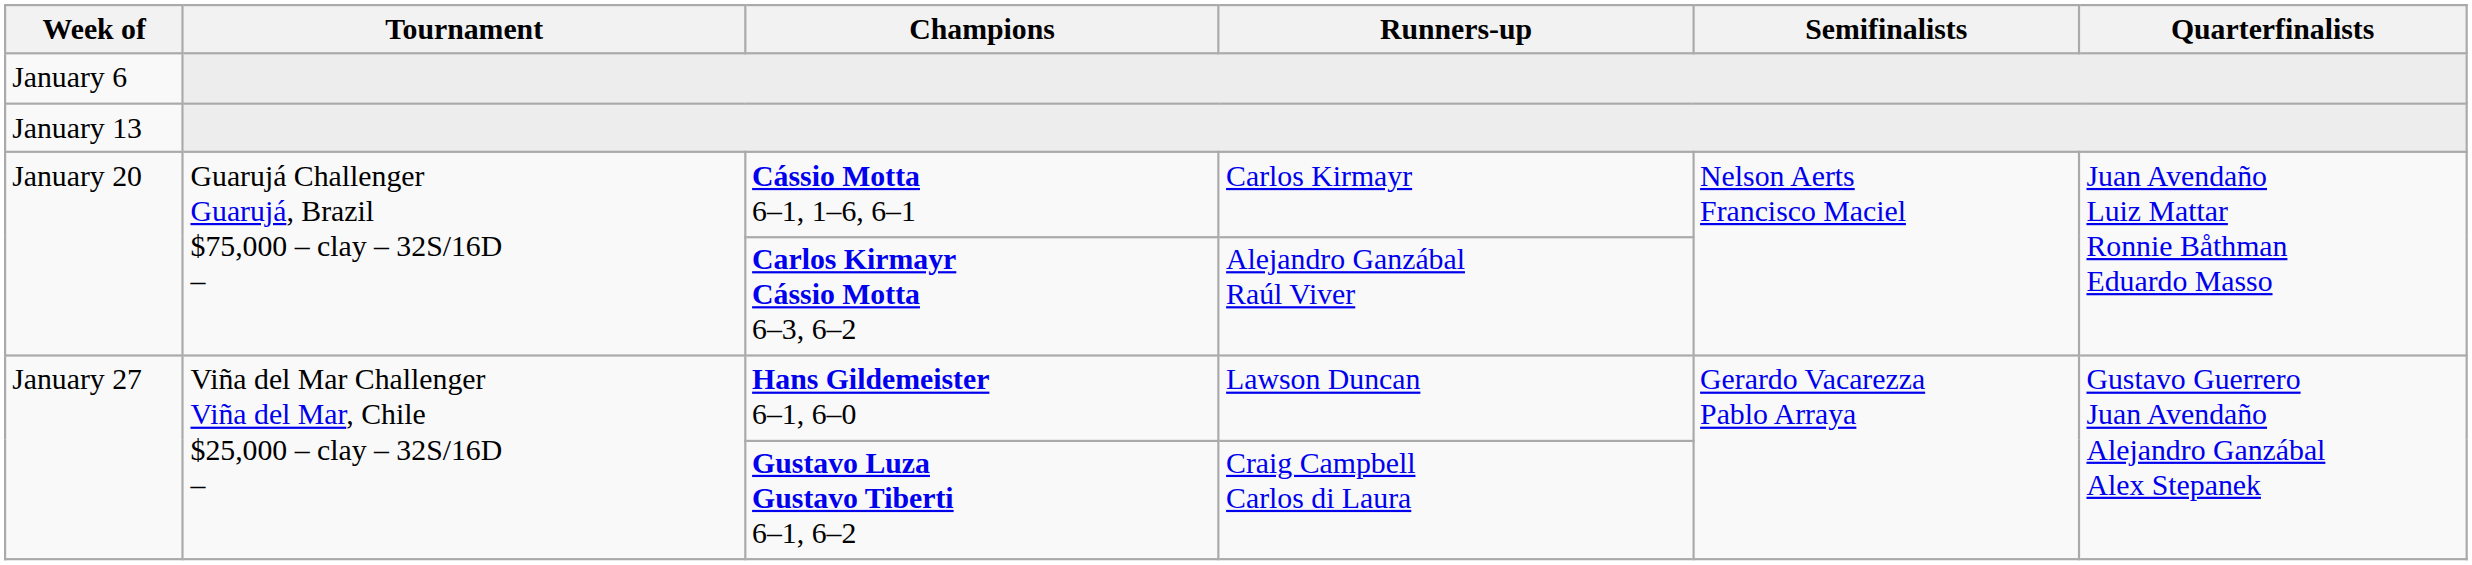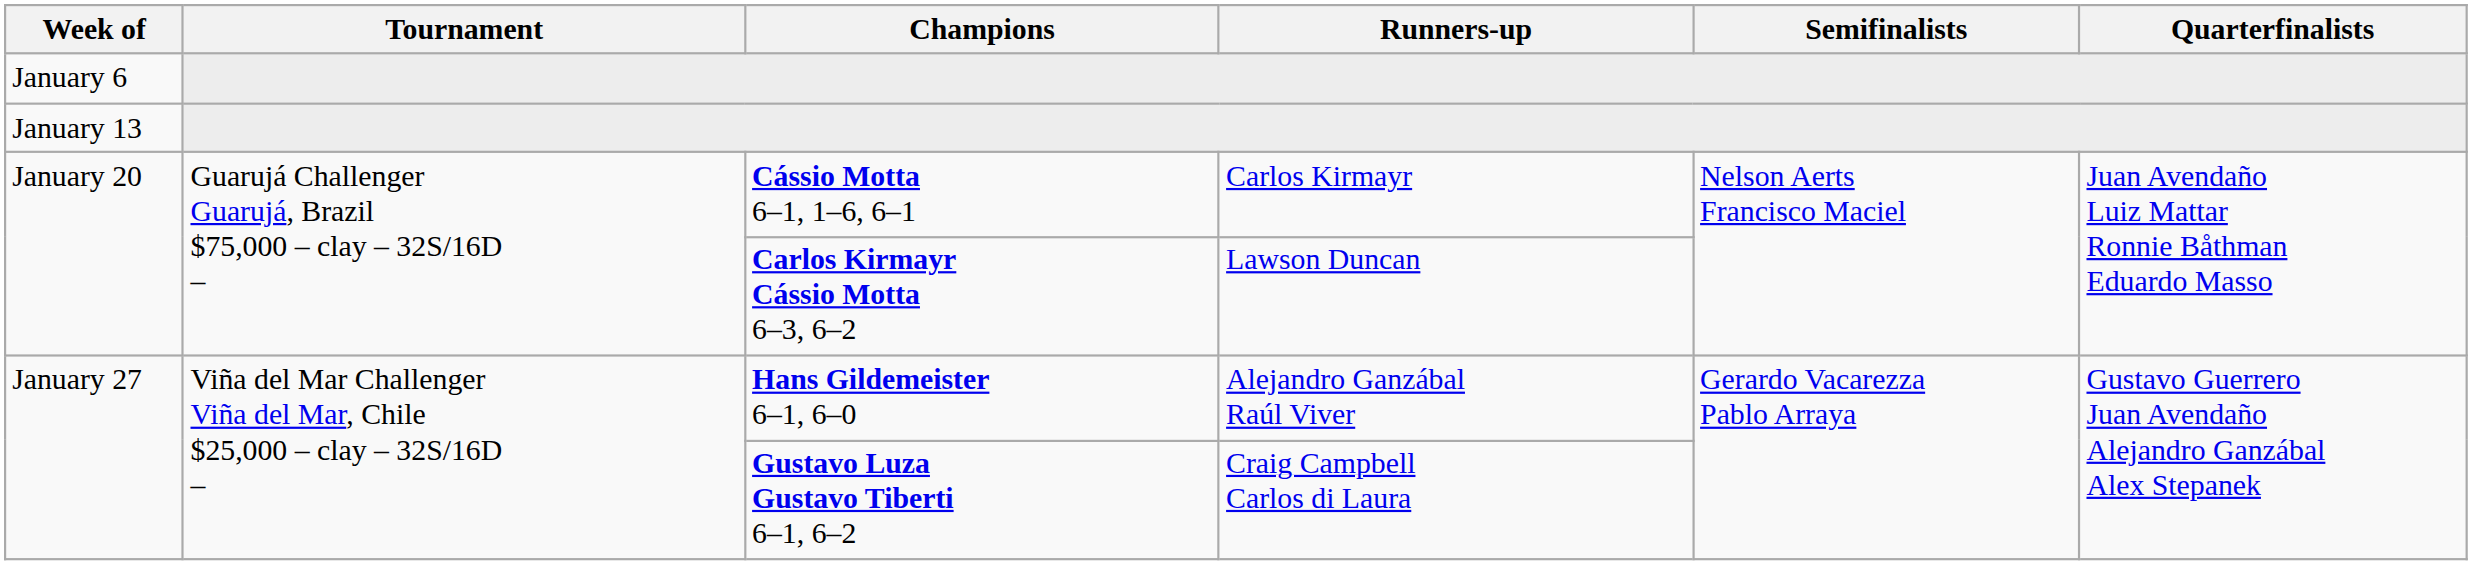 <table class="wikitable" style="font-size:85%;">
 <tr>
 <th width="75">Week of</th>
 <th width="250">Tournament</th>
 <th width="210">Champions</th>
 <th width="210">Runners-up</th>
 <th width="170">Semifinalists</th>
 <th width="170">Quarterfinalists</th>
 </tr>
 <tr valign="top">
 <td rowspan="1">January 6</td>
 <td colspan="5" bgcolor="#ededed"></td>
 </tr>
 <tr valign="top">
 <td rowspan="1">January 13</td>
 <td colspan="5" bgcolor="#ededed"></td>
 </tr>
 <tr valign="top">
 <td rowspan="2">January 20</td>
 <td rowspan="2">Guarujá Challenger<br> <a href='#'>Guarujá</a>, Brazil<br>$75,000 – clay – 32S/16D<br>  – </td>
 <td> <strong><a href='#'>Cássio Motta</a></strong> <br>6–1, 1–6, 6–1</td>
 <td> <a href='#'>Carlos Kirmayr</a></td>
 <td rowspan="2"> <a href='#'>Nelson Aerts</a> <br>  <a href='#'>Francisco Maciel</a></td>
 <td rowspan="2"> <a href='#'>Juan Avendaño</a> <br> <a href='#'>Luiz Mattar</a> <br> <a href='#'>Ronnie Båthman</a> <br>  <a href='#'>Eduardo Masso</a></td>
 </tr>
 <tr valign="top">
 <td> <strong><a href='#'>Carlos Kirmayr</a></strong> <br> <strong><a href='#'>Cássio Motta</a></strong><br>6–3, 6–2</td>
-<td> <a href='#'>Alejandro Ganzábal</a><br>  <a href='#'>Raúl Viver</a></td>
+<td> <a href='#'>Lawson Duncan</a></td>
 </tr>
 <tr valign="top">
 <td rowspan="2">January 27</td>
 <td rowspan="2">Viña del Mar Challenger<br> <a href='#'>Viña del Mar</a>, Chile<br>$25,000 – clay – 32S/16D<br>  – </td>
 <td> <strong><a href='#'>Hans Gildemeister</a></strong> <br>6–1, 6–0</td>
-<td> <a href='#'>Lawson Duncan</a></td>
+<td> <a href='#'>Alejandro Ganzábal</a><br>  <a href='#'>Raúl Viver</a></td>
 <td rowspan="2"> <a href='#'>Gerardo Vacarezza</a> <br>  <a href='#'>Pablo Arraya</a></td>
 <td rowspan="2"> <a href='#'>Gustavo Guerrero</a> <br> <a href='#'>Juan Avendaño</a> <br> <a href='#'>Alejandro Ganzábal</a> <br>  <a href='#'>Alex Stepanek</a></td>
 </tr>
 <tr valign="top">
 <td> <strong><a href='#'>Gustavo Luza</a></strong> <br> <strong><a href='#'>Gustavo Tiberti</a></strong><br>6–1, 6–2</td>
 <td> <a href='#'>Craig Campbell</a> <br>  <a href='#'>Carlos di Laura</a></td>
 </tr>
 </table>
